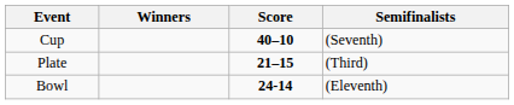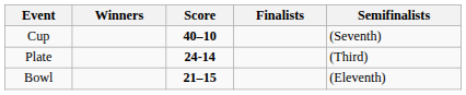 <table class="wikitable" width=550 style="text-align: center">
 <tr>
 <th>Event</th>
 <th>Winners</th>
 <th>Score</th>
+<th>Finalists</th>
 <th>Semifinalists</th>
 </tr>
 <tr>
 <td>Cup</td>
 <td align=left><strong></strong></td>
 <td><strong>40–10</strong></td>
+<td align=left></td>
 <td align=left> (Seventh)<br></td>
 </tr>
 <tr>
 <td>Plate</td>
 <td align=left><strong></strong></td>
-<td><strong>21–15</strong></td>
+<td><strong>24-14</strong></td>
+<td align=left></td>
 <td align=left> (Third)<br></td>
 </tr>
 <tr>
 <td>Bowl</td>
 <td align=left><strong></strong></td>
-<td><strong>24-14</strong></td>
+<td><strong>21–15</strong></td>
+<td align=left></td>
 <td align=left> (Eleventh)<br></td>
 </tr>
 </table>
